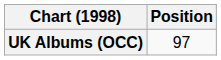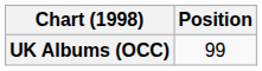 <table class="wikitable plainrowheaders" style="text-align:center;">
 <tr>
 <th scope="col">Chart (1998)</th>
 <th scope="col">Position</th>
 </tr>
 <tr>
 <th scope="row">UK Albums (OCC)</th>
-<td>97</td>
+<td>99</td>
 </tr>
 </table>
